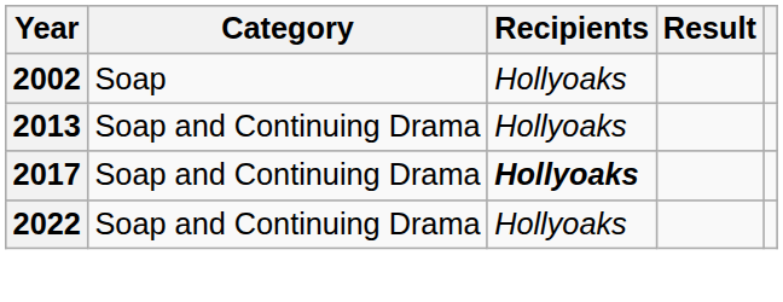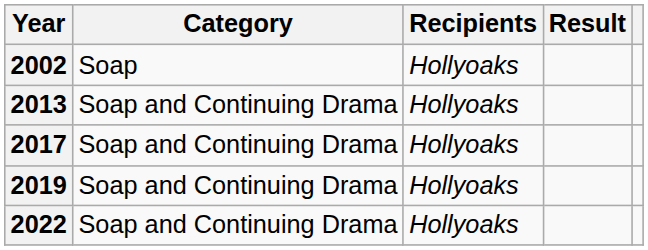 <table class="wikitable plainrowheaders unsortable">
 <tr>
 <th scope="col" class="unsortable">Year</th>
 <th scope="col" class="sortable">Category</th>
 <th scope="col">Recipients</th>
 <th scope="col">Result</th>
 <th scope="col" class="unsortable"></th>
 </tr>
 <tr>
 <th scope="row">2002</th>
 <td>Soap</td>
 <td><em>Hollyoaks</em></td>
 <td></td>
 <td align="center"></td>
 </tr>
 <tr>
 <th scope="row">2013</th>
 <td>Soap and Continuing Drama</td>
 <td><em>Hollyoaks</em></td>
 <td></td>
 <td align="center"></td>
 </tr>
 <tr>
 <th scope="row">2017</th>
 <td>Soap and Continuing Drama</td>
-<td><strong><em>Hollyoaks</em></strong></td>
+<td><em>Hollyoaks</em></td>
+<td></td>
+<td align="center"></td>
+</tr>
+<tr>
+<th scope="row">2019</th>
+<td>Soap and Continuing Drama</td>
+<td><em>Hollyoaks</em></td>
 <td></td>
 <td align="center"></td>
 </tr>
 <tr>
 <th scope="row">2022</th>
 <td>Soap and Continuing Drama</td>
 <td><em>Hollyoaks</em></td>
 <td></td>
 <td align="center"></td>
 </tr>
 </table>
